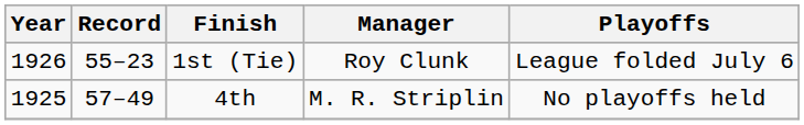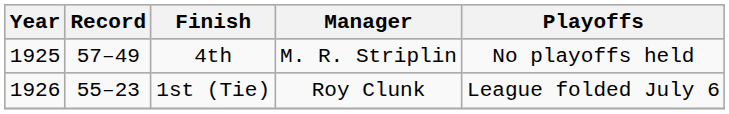 <table class="wikitable">
 <tr style="background: #F2F2F2;">
 <th>Year</th>
 <th>Record</th>
 <th>Finish</th>
 <th>Manager</th>
 <th>Playoffs</th>
 </tr>
 <tr align=center>
+<td>1925</td>
+<td>57–49</td>
+<td>4th</td>
+<td>M. R. Striplin</td>
+<td>No playoffs held</td>
+</tr>
+<tr align=center>
 <td>1926</td>
 <td>55–23</td>
 <td>1st (Tie)</td>
 <td>Roy Clunk</td>
 <td>League folded July 6</td>
 </tr>
 <tr align=center>
-<td>1925</td>
-<td>57–49</td>
-<td>4th</td>
-<td>M. R. Striplin</td>
-<td>No playoffs held</td>
-</tr>
-<tr align=center>
 </tr>
 </table>
